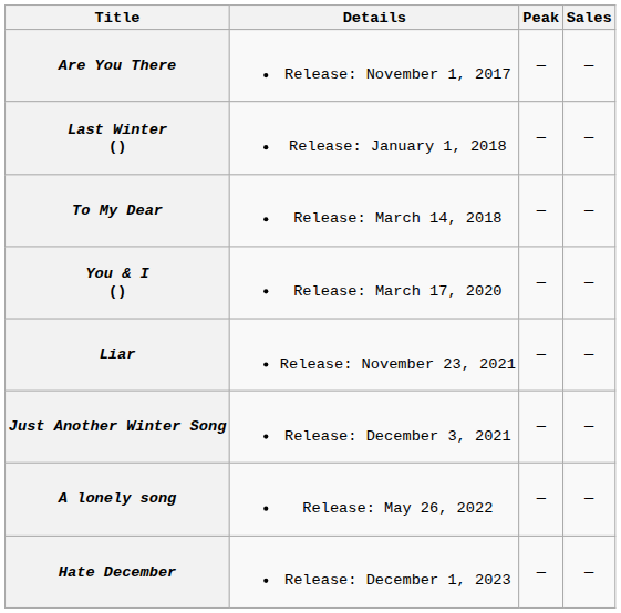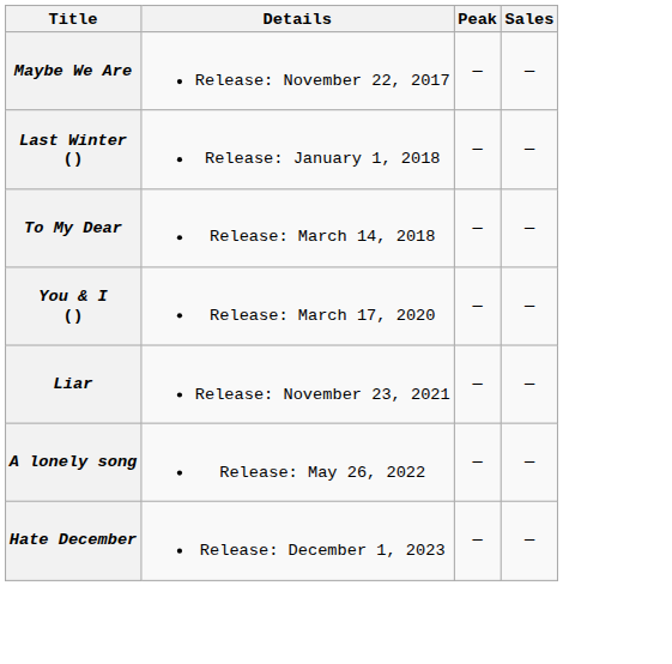 <table class="wikitable plainrowheaders" style="text-align:center">
 <tr>
 <th scope="col">Title</th>
 <th scope="col">Details</th>
 <th scope="col">Peak</th>
 <th scope="col">Sales</th>
 </tr>
 <tr>
-<th scope="row"><em>Are You There</em></th>
-<td><br><ul><li>Release: November 1, 2017</li></ul></td>
+<th scope="row"><em>Maybe We Are</em></th>
+<td><br><ul><li>Release: November 22, 2017</li></ul></td>
 <td>—</td>
 <td>—</td>
 </tr>
 <tr>
 <th scope="row"><em>Last Winter</em><br>()</th>
 <td><br><ul><li>Release: January 1, 2018</li></ul></td>
 <td>—</td>
 <td>—</td>
 </tr>
 <tr>
 <th scope="row"><em>To My Dear</em></th>
 <td><br><ul><li>Release: March 14, 2018</li></ul></td>
 <td>—</td>
 <td>—</td>
 </tr>
 <tr>
 <th scope="row"><em>You & I</em><br>()</th>
 <td><br><ul><li>Release: March 17, 2020</li></ul></td>
 <td>—</td>
 <td>—</td>
 </tr>
 <tr>
 <th scope="row"><em>Liar</em></th>
 <td><br><ul><li>Release: November 23, 2021</li></ul></td>
 <td>—</td>
 <td>—</td>
 </tr>
 <tr>
-<th scope="row"><em>Just Another Winter Song</em></th>
-<td><br><ul><li>Release: December 3, 2021</li></ul></td>
-<td>—</td>
-<td>—</td>
-</tr>
-<tr>
 <th scope="row"><em>A lonely song</em></th>
 <td><br><ul><li>Release: May 26, 2022</li></ul></td>
 <td>—</td>
 <td>—</td>
 </tr>
 <tr>
 <th scope="row"><em>Hate December</em></th>
 <td><br><ul><li>Release: December 1, 2023</li></ul></td>
 <td>—</td>
 <td>—</td>
 </tr>
 </table>
